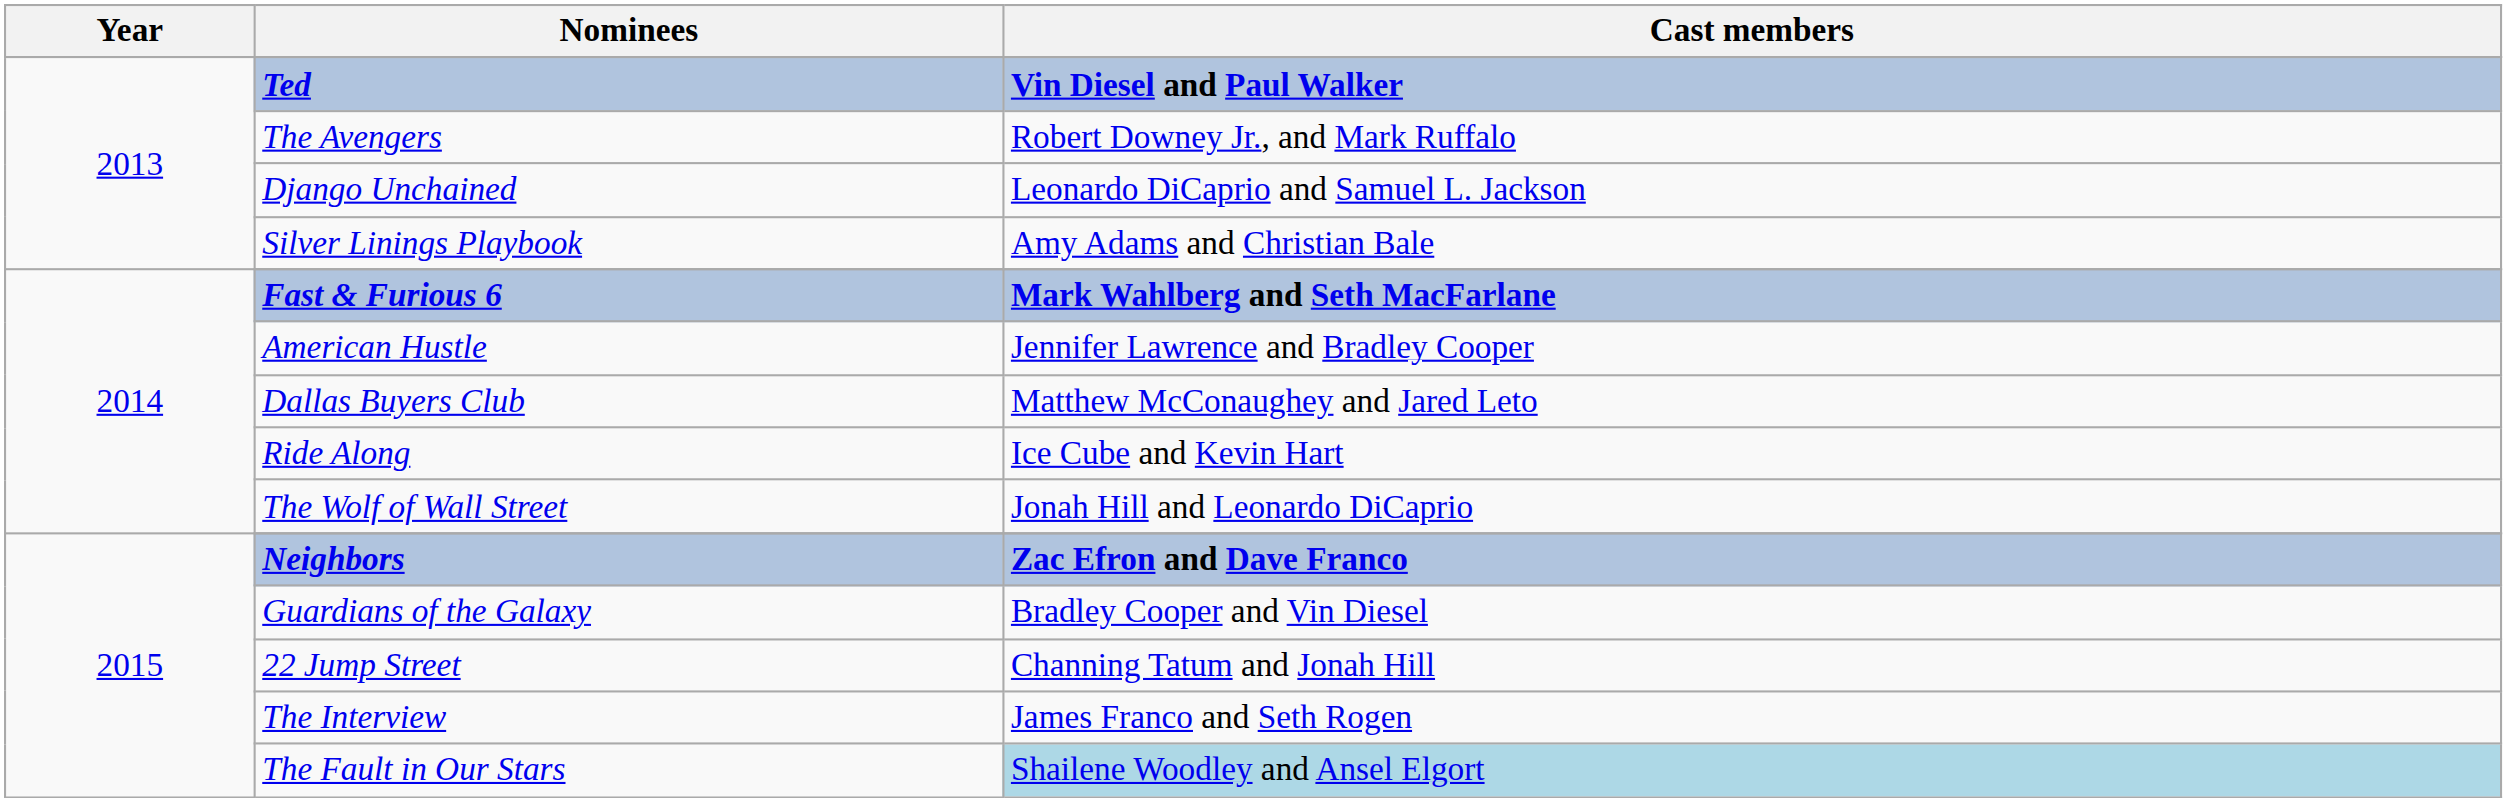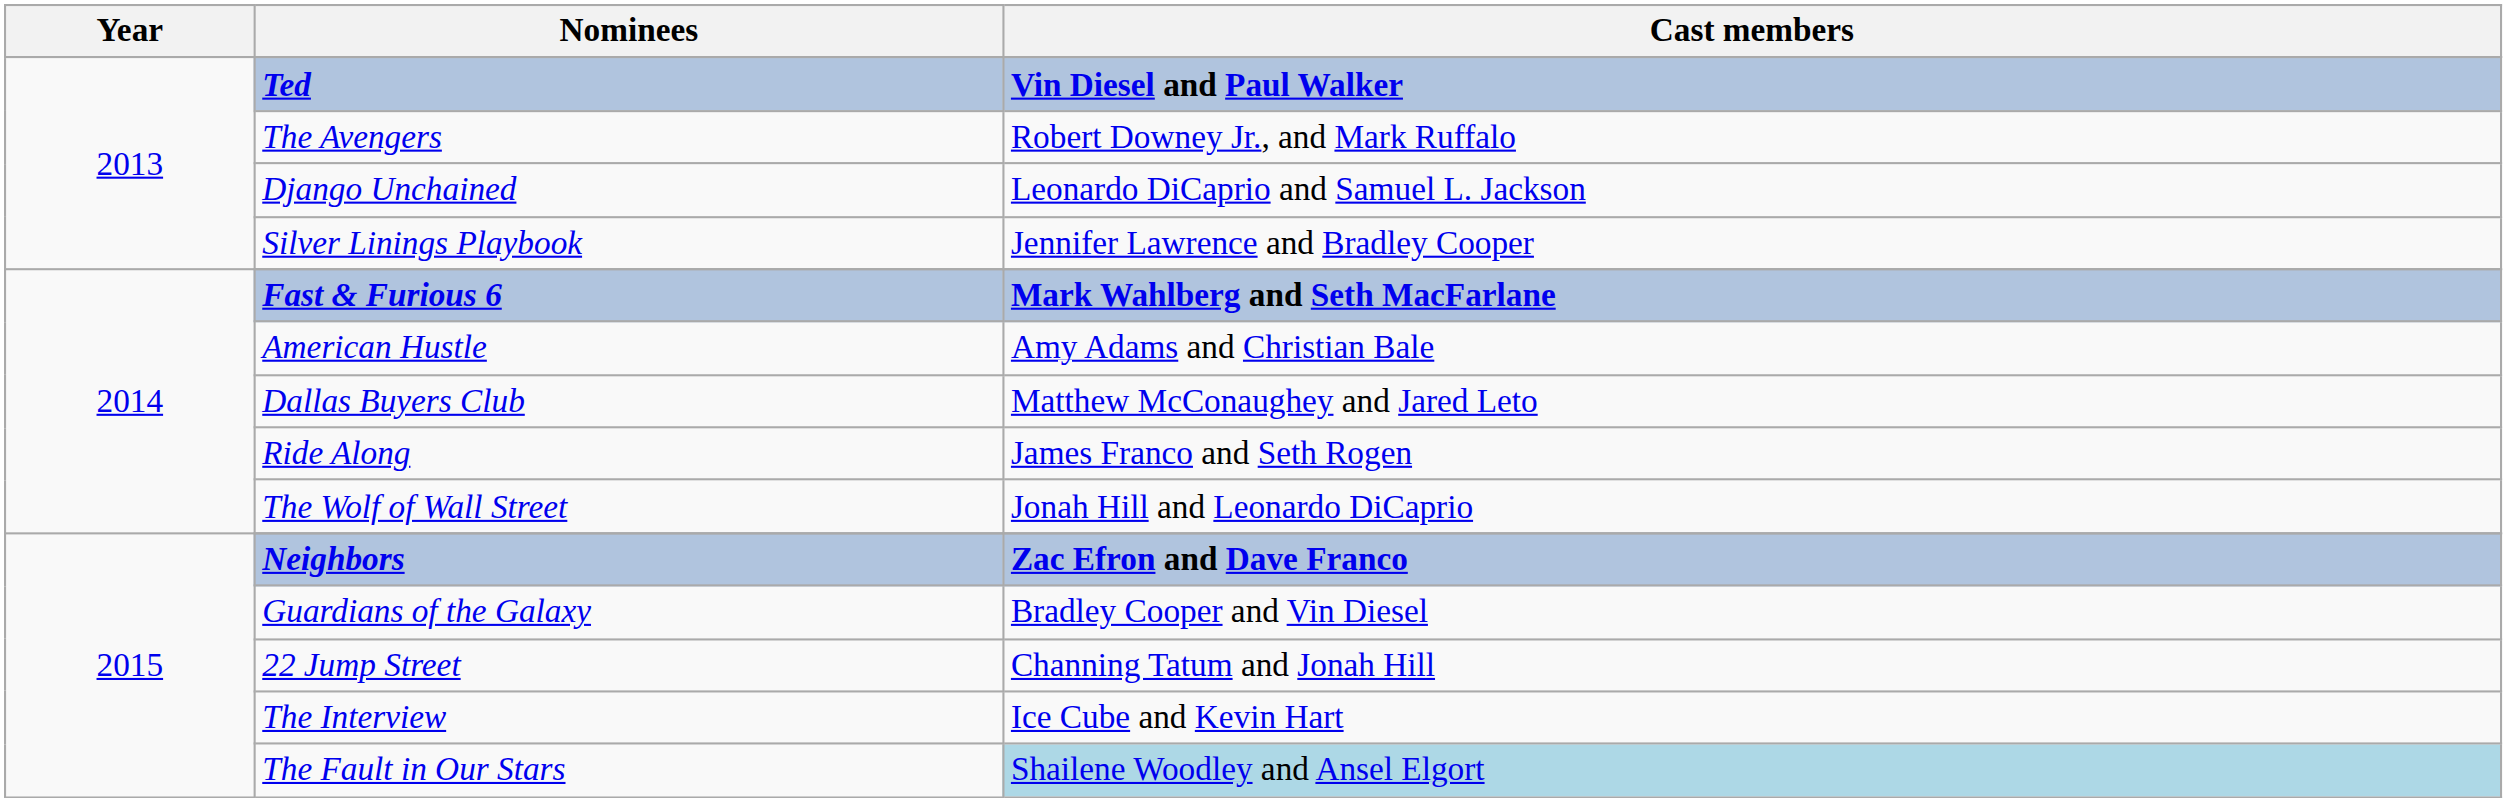 <table class="wikitable" width="95%" cellpadding="5">
 <tr>
 <th width="10%">Year</th>
 <th width="30%">Nominees</th>
 <th width="60%">Cast members</th>
 </tr>
 <tr>
 <td rowspan="5" align="center"><a href='#'>2013</a></td>
 </tr>
 <tr>
 <td style="background:#B0C4DE;"><strong><em><a href='#'>Ted</a></em></strong></td>
 <td style="background:#B0C4DE;"><strong><a href='#'>Vin Diesel</a> and <a href='#'>Paul Walker</a></strong></td>
 </tr>
 <tr>
 <td><em><a href='#'>The Avengers</a></em></td>
 <td><a href='#'>Robert Downey Jr.</a>, and <a href='#'>Mark Ruffalo</a></td>
 </tr>
 <tr>
 <td><em><a href='#'>Django Unchained</a></em></td>
 <td><a href='#'>Leonardo DiCaprio</a> and <a href='#'>Samuel L. Jackson</a></td>
 </tr>
 <tr>
 <td><em><a href='#'>Silver Linings Playbook</a></em></td>
-<td><a href='#'>Amy Adams</a> and <a href='#'>Christian Bale</a></td>
+<td><a href='#'>Jennifer Lawrence</a> and <a href='#'>Bradley Cooper</a></td>
 </tr>
 <tr>
 <td rowspan="6" align="center"><a href='#'>2014</a></td>
 </tr>
 <tr>
 <td style="background:#B0C4DE;"><strong><em><a href='#'>Fast & Furious 6</a></em></strong></td>
 <td style="background:#B0C4DE;"><strong><a href='#'>Mark Wahlberg</a> and <a href='#'>Seth MacFarlane</a></strong></td>
 </tr>
 <tr>
 <td><em><a href='#'>American Hustle</a></em></td>
-<td><a href='#'>Jennifer Lawrence</a> and <a href='#'>Bradley Cooper</a></td>
+<td><a href='#'>Amy Adams</a> and <a href='#'>Christian Bale</a></td>
 </tr>
 <tr>
 <td><em><a href='#'>Dallas Buyers Club</a></em></td>
 <td><a href='#'>Matthew McConaughey</a> and <a href='#'>Jared Leto</a></td>
 </tr>
 <tr>
 <td><em><a href='#'>Ride Along</a></em></td>
-<td><a href='#'>Ice Cube</a> and <a href='#'>Kevin Hart</a></td>
+<td><a href='#'>James Franco</a> and <a href='#'>Seth Rogen</a></td>
 </tr>
 <tr>
 <td><em><a href='#'>The Wolf of Wall Street</a></em></td>
 <td><a href='#'>Jonah Hill</a> and <a href='#'>Leonardo DiCaprio</a></td>
 </tr>
 <tr>
 <td rowspan="6" align="center"><a href='#'>2015</a></td>
 </tr>
 <tr>
 <td style="background:#B0C4DE;"><strong><em><a href='#'>Neighbors</a></em></strong></td>
 <td style="background:#B0C4DE;"><strong><a href='#'>Zac Efron</a> and <a href='#'>Dave Franco</a></strong></td>
 </tr>
 <tr>
 <td><em><a href='#'>Guardians of the Galaxy</a></em></td>
 <td><a href='#'>Bradley Cooper</a> and <a href='#'>Vin Diesel</a></td>
 </tr>
 <tr>
 <td><em><a href='#'>22 Jump Street</a></em></td>
 <td><a href='#'>Channing Tatum</a> and <a href='#'>Jonah Hill</a></td>
 </tr>
 <tr>
 <td><em><a href='#'>The Interview</a></em></td>
-<td><a href='#'>James Franco</a> and <a href='#'>Seth Rogen</a></td>
+<td><a href='#'>Ice Cube</a> and <a href='#'>Kevin Hart</a></td>
 </tr>
 <tr>
 <td><em><a href='#'>The Fault in Our Stars</a></em></td>
 <td style="background: lightblue;"><a href='#'>Shailene Woodley</a> and <a href='#'>Ansel Elgort</a></td>
 </tr>
 </table>
